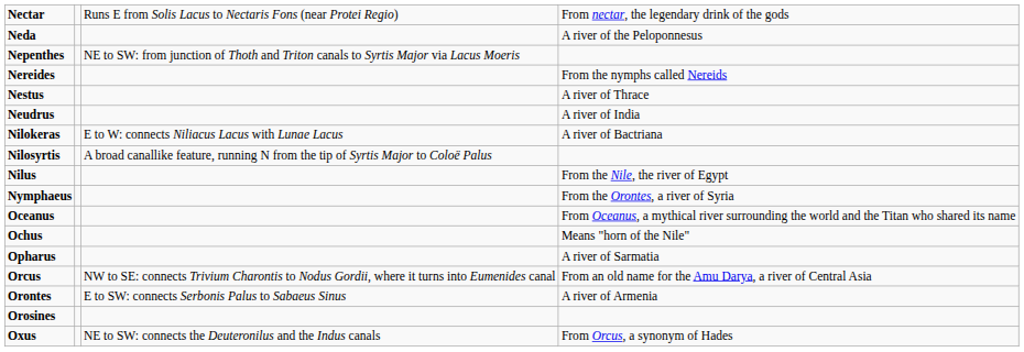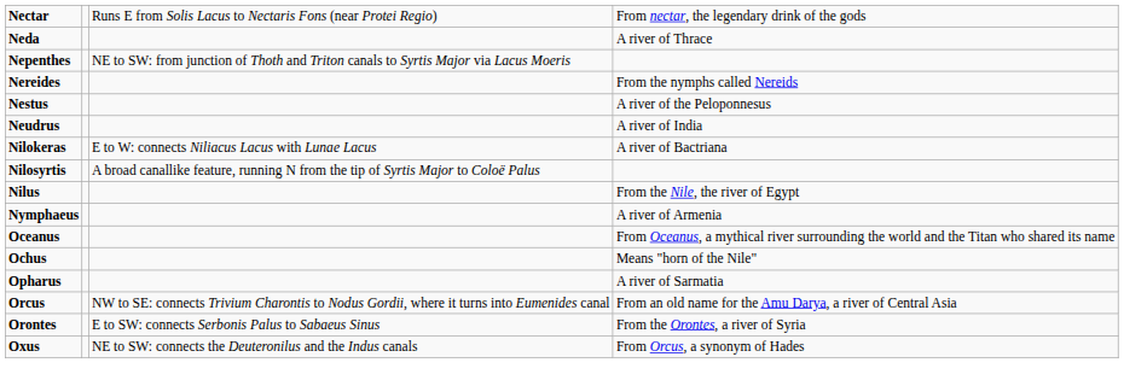 <table class="wikitable">
 <tr>
 <td><strong>Nectar</strong></td>
 <td></td>
 <td>Runs E from <em>Solis Lacus</em> to <em>Nectaris Fons</em> (near <em>Protei Regio</em>)</td>
 <td>From <em><a href='#'>nectar</a></em>, the legendary drink of the gods</td>
 </tr>
 <tr>
 <td><strong>Neda</strong></td>
 <td></td>
 <td></td>
-<td>A river of the Peloponnesus</td>
+<td>A river of Thrace</td>
 </tr>
 <tr>
 <td><strong>Nepenthes</strong></td>
 <td></td>
 <td>NE to SW: from junction of <em>Thoth</em> and <em>Triton</em> canals to <em>Syrtis Major</em> via <em>Lacus Moeris</em></td>
 <td></td>
 </tr>
 <tr>
 <td><strong>Nereides</strong></td>
 <td></td>
 <td></td>
 <td>From the nymphs called <a href='#'>Nereids</a></td>
 </tr>
 <tr>
 <td><strong>Nestus</strong></td>
 <td></td>
 <td></td>
-<td>A river of Thrace</td>
+<td>A river of the Peloponnesus</td>
 </tr>
 <tr>
 <td><strong>Neudrus</strong></td>
 <td></td>
 <td></td>
 <td>A river of India</td>
 </tr>
 <tr>
 <td><strong>Nilokeras</strong></td>
 <td></td>
 <td>E to W: connects <em>Niliacus Lacus</em> with <em>Lunae Lacus</em></td>
 <td>A river of Bactriana</td>
 </tr>
 <tr>
 <td><strong>Nilosyrtis</strong></td>
 <td></td>
 <td>A broad canallike feature, running N from the tip of <em>Syrtis Major</em> to <em>Coloë Palus</em></td>
 <td></td>
 </tr>
 <tr>
 <td><strong>Nilus</strong></td>
 <td></td>
 <td></td>
 <td>From the <em><a href='#'>Nile</a></em>, the river of Egypt</td>
 </tr>
 <tr>
 <td><strong>Nymphaeus</strong></td>
 <td></td>
 <td></td>
-<td>From the <em><a href='#'>Orontes</a></em>, a river of Syria</td>
+<td>A river of Armenia</td>
 </tr>
 <tr>
 <td><strong>Oceanus</strong></td>
 <td></td>
 <td></td>
 <td>From <em><a href='#'>Oceanus</a></em>, a mythical river surrounding the world and the Titan who shared its name</td>
 </tr>
 <tr>
 <td><strong>Ochus</strong></td>
 <td></td>
 <td></td>
 <td>Means "horn of the Nile"</td>
 </tr>
 <tr>
 <td><strong>Opharus</strong></td>
 <td></td>
 <td></td>
 <td>A river of Sarmatia</td>
 </tr>
 <tr>
 <td><strong>Orcus</strong></td>
 <td></td>
 <td>NW to SE: connects <em>Trivium Charontis</em> to <em>Nodus Gordii</em>, where it turns into <em>Eumenides</em> canal</td>
 <td>From an old name for the <a href='#'>Amu Darya</a>, a river of Central Asia</td>
 </tr>
 <tr>
 <td><strong>Orontes</strong></td>
 <td></td>
 <td>E to SW: connects <em>Serbonis Palus</em> to <em>Sabaeus Sinus</em></td>
-<td>A river of Armenia</td>
-</tr>
-<tr>
-<td><strong>Orosines</strong></td>
-<td></td>
-<td></td>
-<td></td>
+<td>From the <em><a href='#'>Orontes</a></em>, a river of Syria</td>
 </tr>
 <tr>
 <td><strong>Oxus</strong></td>
 <td></td>
 <td>NE to SW: connects the <em>Deuteronilus</em> and the <em>Indus</em> canals</td>
 <td>From <em><a href='#'>Orcus</a></em>, a synonym of Hades</td>
 </tr>
 </table>
